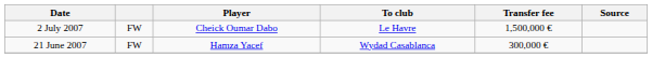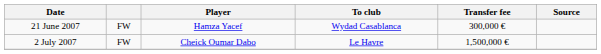 <table class="wikitable sortable" style="width:70%; text-align:center; font-size:85%; text-align:centre;">
 <tr>
 <th>Date</th>
 <th></th>
 <th>Player</th>
 <th>To club</th>
 <th>Transfer fee</th>
 <th>Source</th>
 </tr>
 <tr>
+<td>21 June 2007</td>
+<td>FW</td>
+<td> <a href='#'>Hamza Yacef</a></td>
+<td> <a href='#'>Wydad Casablanca</a></td>
+<td>300,000 €</td>
+<td></td>
+</tr>
+<tr>
 <td>2 July 2007</td>
 <td>FW</td>
 <td> <a href='#'>Cheick Oumar Dabo</a></td>
 <td> <a href='#'>Le Havre</a></td>
 <td>1,500,000 €</td>
 <td></td>
 </tr>
 <tr>
-<td>21 June 2007</td>
-<td>FW</td>
-<td> <a href='#'>Hamza Yacef</a></td>
-<td> <a href='#'>Wydad Casablanca</a></td>
-<td>300,000 €</td>
-<td></td>
-</tr>
-<tr>
 </tr>
 </table>
